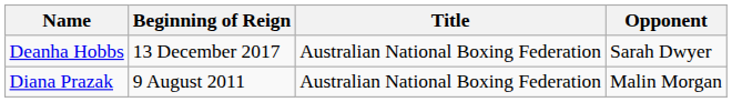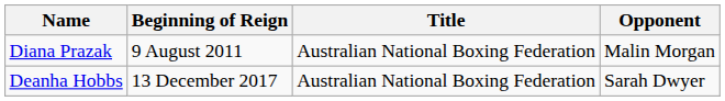 <table class="wikitable">
 <tr>
 <th>Name</th>
 <th>Beginning of Reign</th>
 <th>Title</th>
 <th>Opponent</th>
 </tr>
 <tr>
+<td><a href='#'>Diana Prazak</a></td>
+<td>9 August 2011</td>
+<td>Australian National Boxing Federation</td>
+<td>Malin Morgan</td>
+</tr>
+<tr>
 <td><a href='#'>Deanha Hobbs</a></td>
 <td>13 December 2017</td>
 <td>Australian National Boxing Federation</td>
 <td>Sarah Dwyer</td>
 </tr>
-<tr>
-<td><a href='#'>Diana Prazak</a></td>
-<td>9 August 2011</td>
-<td>Australian National Boxing Federation</td>
-<td>Malin Morgan</td>
-</tr>
 </table>
